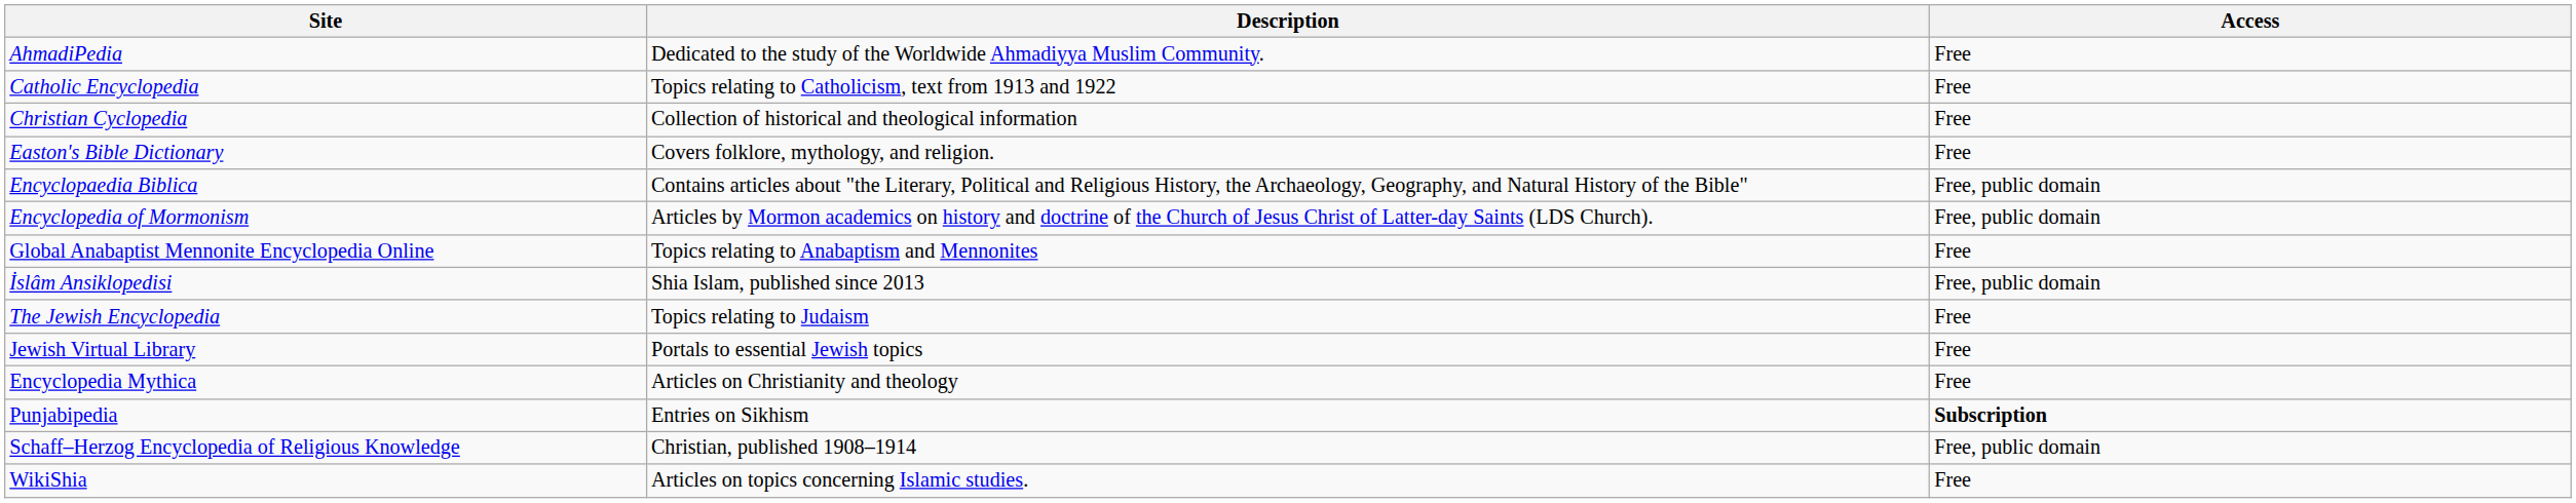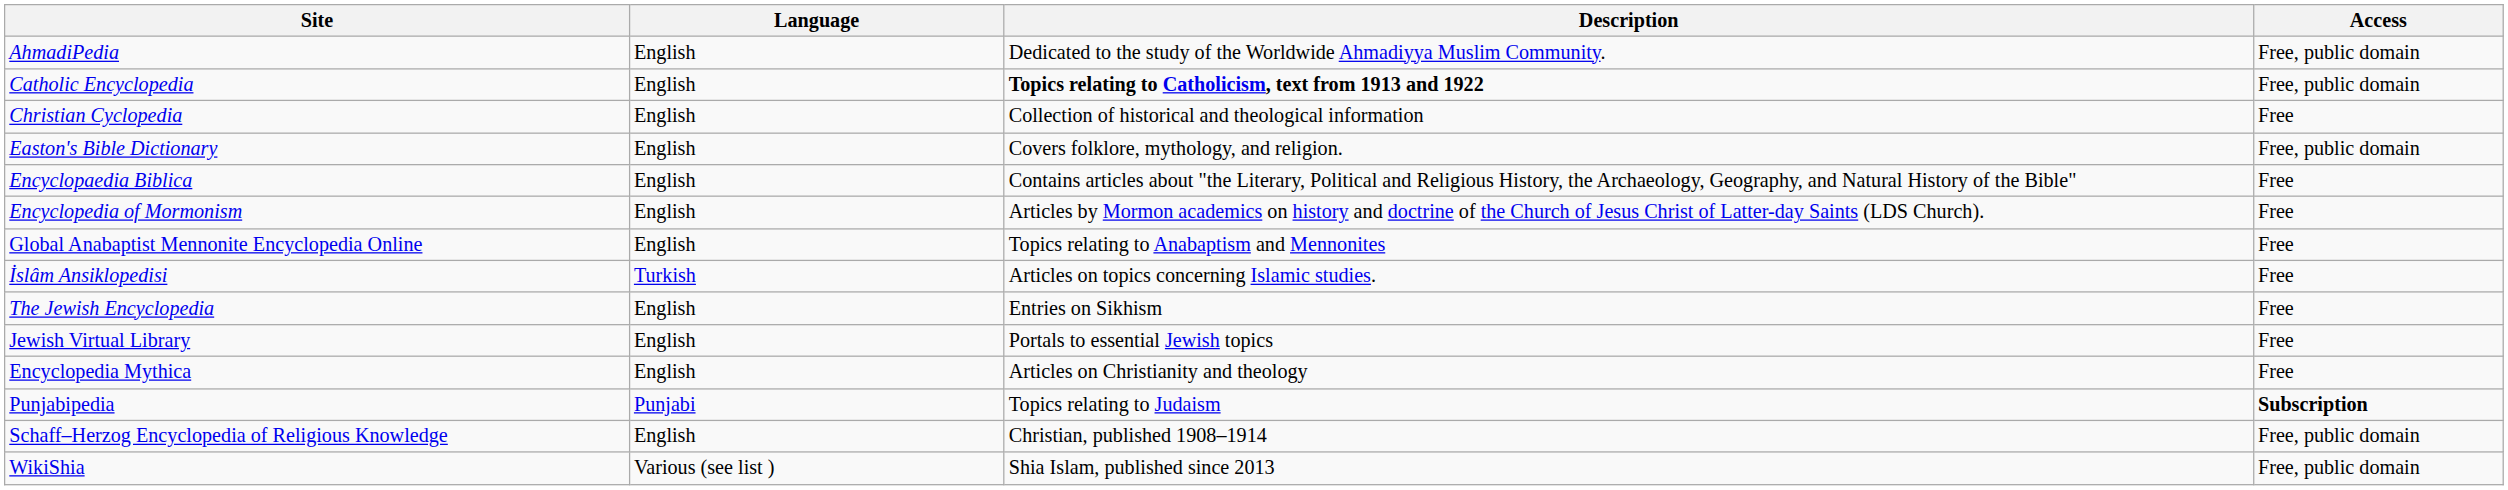 <table class="wikitable sortable" width="100%">
 <tr>
 <th style="width: 25%;">Site</th>
+<th style="width: 15%;">Language</th>
 <th style="width: 50%;">Description</th>
 <th>Access</th>
 </tr>
 <tr>
 <td><em><a href='#'>AhmadiPedia</a></em></td>
+<td>English</td>
 <td>Dedicated to the study of the Worldwide <a href='#'>Ahmadiyya Muslim Community</a>.</td>
-<td>Free</td>
+<td>Free, public domain</td>
 </tr>
 <tr>
 <td><em><a href='#'>Catholic Encyclopedia</a></em></td>
-<td>Topics relating to <a href='#'>Catholicism</a>, text from 1913 and 1922</td>
-<td>Free</td>
+<td>English</td>
+<td><strong>Topics relating to <a href='#'>Catholicism</a>, text from 1913 and 1922</strong></td>
+<td>Free, public domain</td>
 </tr>
 <tr>
 <td><em><a href='#'>Christian Cyclopedia</a></em></td>
+<td>English</td>
 <td>Collection of historical and theological information</td>
 <td>Free</td>
 </tr>
 <tr>
 <td><em><a href='#'>Easton's Bible Dictionary</a></em></td>
+<td>English</td>
 <td>Covers folklore, mythology, and religion.</td>
+<td>Free, public domain</td>
+</tr>
+<tr>
+<td><em><a href='#'>Encyclopaedia Biblica</a></em></td>
+<td>English</td>
+<td>Contains articles about "the Literary, Political and Religious History, the Archaeology, Geography, and Natural History of the Bible"</td>
 <td>Free</td>
 </tr>
 <tr>
-<td><em><a href='#'>Encyclopaedia Biblica</a></em></td>
-<td>Contains articles about "the Literary, Political and Religious History, the Archaeology, Geography, and Natural History of the Bible"</td>
-<td>Free, public domain</td>
-</tr>
-<tr>
 <td><em><a href='#'>Encyclopedia of Mormonism</a></em></td>
+<td>English</td>
 <td>Articles by <a href='#'>Mormon academics</a> on <a href='#'>history</a> and <a href='#'>doctrine</a> of <a href='#'>the Church of Jesus Christ of Latter-day Saints</a> (LDS Church).</td>
-<td>Free, public domain</td>
+<td>Free</td>
 </tr>
 <tr>
 <td><a href='#'>Global Anabaptist Mennonite Encyclopedia Online</a></td>
+<td>English</td>
 <td>Topics relating to <a href='#'>Anabaptism</a> and <a href='#'>Mennonites</a></td>
 <td>Free</td>
 </tr>
 <tr>
 <td><em><a href='#'>İslâm Ansiklopedisi</a></em></td>
-<td>Shia Islam, published since 2013</td>
-<td>Free, public domain</td>
+<td><a href='#'>Turkish</a></td>
+<td>Articles on topics concerning <a href='#'>Islamic studies</a>.</td>
+<td>Free</td>
 </tr>
 <tr>
 <td><em><a href='#'>The Jewish Encyclopedia</a></em></td>
-<td>Topics relating to <a href='#'>Judaism</a></td>
+<td>English</td>
+<td>Entries on Sikhism</td>
 <td>Free</td>
 </tr>
 <tr>
 <td><a href='#'>Jewish Virtual Library</a></td>
+<td>English</td>
 <td>Portals to essential <a href='#'>Jewish</a> topics</td>
 <td>Free</td>
 </tr>
 <tr>
 <td><a href='#'>Encyclopedia Mythica</a></td>
+<td>English</td>
 <td>Articles on Christianity and theology</td>
 <td>Free</td>
 </tr>
 <tr>
 <td><a href='#'>Punjabipedia</a></td>
-<td>Entries on Sikhism</td>
+<td><a href='#'>Punjabi</a></td>
+<td>Topics relating to <a href='#'>Judaism</a></td>
 <td><strong>Subscription</strong></td>
 </tr>
 <tr>
 <td><a href='#'>Schaff–Herzog Encyclopedia of Religious Knowledge</a></td>
+<td>English</td>
 <td>Christian, published 1908–1914</td>
 <td>Free, public domain</td>
 </tr>
 <tr>
 <td><a href='#'>WikiShia</a></td>
-<td>Articles on topics concerning <a href='#'>Islamic studies</a>.</td>
-<td>Free</td>
+<td>Various (see list )</td>
+<td>Shia Islam, published since 2013</td>
+<td>Free, public domain</td>
 </tr>
 </table>
